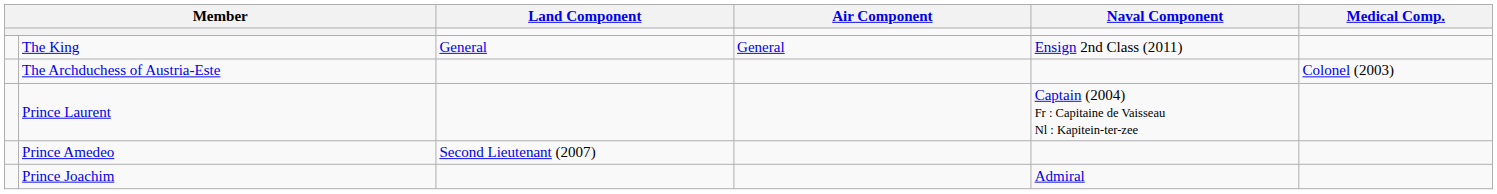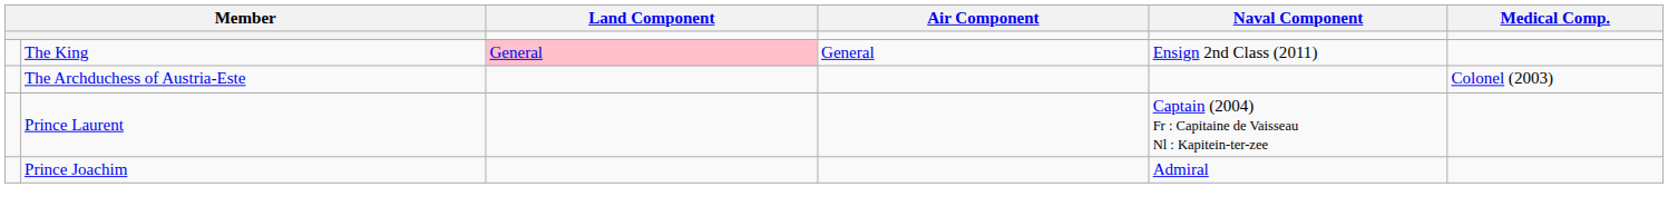 <table class="wikitable" width=100%>
 <tr>
 <th width=29% colspan=2>Member</th>
 <th width=20%><a href='#'>Land Component</a></th>
 <th width=20%><a href='#'>Air Component</a></th>
 <th width=18%><a href='#'>Naval Component</a></th>
 <th width=13%><a href='#'>Medical Comp.</a></th>
 </tr>
 <tr>
 <th width=20% colspan=2></th>
 <td align=center></td>
 <td align=center></td>
 <td align=center></td>
 <td align=center></td>
 </tr>
 <tr>
 <td></td>
 <td><a href='#'>The King</a></td>
-<td><a href='#'>General</a></td>
+<td style="background: pink;"><a href='#'>General</a></td>
 <td><a href='#'>General</a></td>
 <td><a href='#'>Ensign</a> 2nd Class (2011)</td>
 <td></td>
 </tr>
 <tr>
 <td></td>
 <td><a href='#'>The Archduchess of Austria-Este</a></td>
 <td></td>
 <td></td>
 <td></td>
 <td><a href='#'>Colonel</a> (2003)</td>
 </tr>
 <tr>
 <td></td>
 <td><a href='#'>Prince Laurent</a></td>
 <td></td>
 <td></td>
 <td><a href='#'>Captain</a> (2004)<br><small>Fr : Capitaine de Vaisseau<br>Nl : Kapitein-ter-zee</small></td>
 <td></td>
 </tr>
 <tr>
 <td></td>
-<td><a href='#'>Prince Amedeo</a></td>
-<td><a href='#'>Second Lieutenant</a> (2007)</td>
-<td></td>
-<td></td>
-<td></td>
-</tr>
-<tr>
-<td></td>
 <td><a href='#'>Prince Joachim</a></td>
 <td></td>
 <td></td>
 <td><a href='#'>Admiral</a></td>
 <td></td>
 </tr>
 </table>
